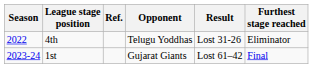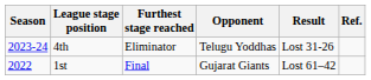 <table class="wikitable">
 <tr>
 <th>Season</th>
 <th>League stage<br>position</th>
-<th>Ref.</th>
+<th>Furthest<br>stage reached</th>
 <th>Opponent</th>
 <th>Result</th>
-<th>Furthest<br>stage reached</th>
+<th>Ref.</th>
+</tr>
+<tr>
+<td><a href='#'>2023-24</a></td>
+<td>4th</td>
+<td>Eliminator</td>
+<td>Telugu Yoddhas</td>
+<td>Lost 31-26</td>
+<td></td>
 </tr>
 <tr>
 <td><a href='#'>2022</a></td>
-<td>4th</td>
-<td></td>
-<td>Telugu Yoddhas</td>
-<td>Lost 31-26</td>
-<td>Eliminator</td>
-</tr>
-<tr>
-<td><a href='#'>2023-24</a></td>
 <td>1st</td>
-<td></td>
+<td><a href='#'>Final</a></td>
 <td>Gujarat Giants</td>
 <td>Lost 61–42</td>
-<td><a href='#'>Final</a></td>
+<td></td>
 </tr>
 </table>
